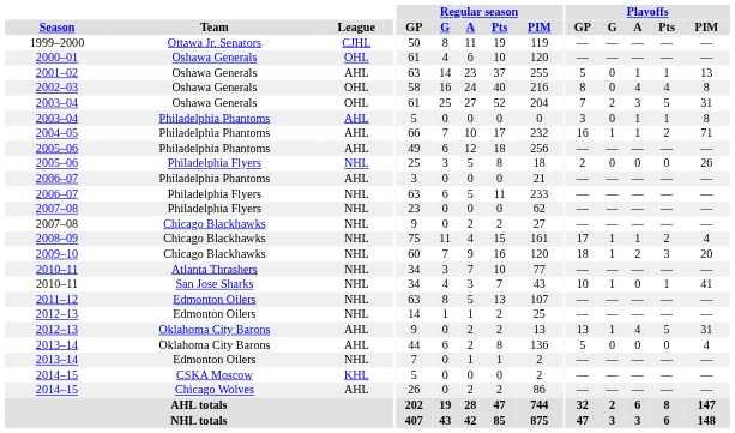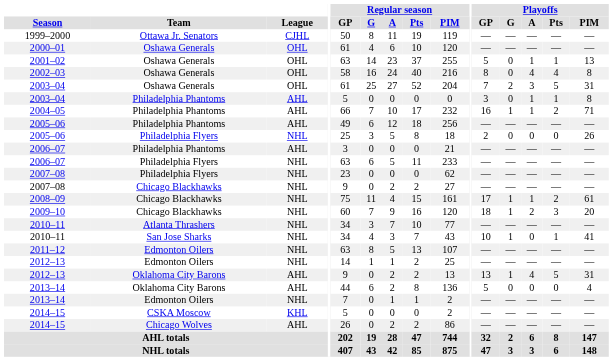 <table border="0" cellpadding="1" cellspacing="0" style="text-align:center; width:60em">
 <tr bgcolor="#e0e0e0">
 <th colspan="3" bgcolor="#ffffff"></th>
 <th rowspan="99" bgcolor="#ffffff"></th>
 <th colspan="5"><a href='#'>Regular season</a></th>
 <th rowspan="99" bgcolor="#ffffff"></th>
 <th colspan="5"><a href='#'>Playoffs</a></th>
 </tr>
 <tr bgcolor="#e0e0e0">
 <th><a href='#'>Season</a></th>
 <th>Team</th>
 <th>League</th>
 <th>GP</th>
 <th><a href='#'>G</a></th>
 <th><a href='#'>A</a></th>
 <th><a href='#'>Pts</a></th>
 <th><a href='#'>PIM</a></th>
 <th>GP</th>
 <th>G</th>
 <th>A</th>
 <th>Pts</th>
 <th>PIM</th>
 </tr>
 <tr>
 <td>1999–2000</td>
 <td><a href='#'>Ottawa Jr. Senators</a></td>
 <td><a href='#'>CJHL</a></td>
 <td>50</td>
 <td>8</td>
 <td>11</td>
 <td>19</td>
 <td>119</td>
 <td>—</td>
 <td>—</td>
 <td>—</td>
 <td>—</td>
 <td>—</td>
 </tr>
 <tr bgcolor="#f0f0f0">
 <td><a href='#'>2000–01</a></td>
 <td><a href='#'>Oshawa Generals</a></td>
 <td><a href='#'>OHL</a></td>
 <td>61</td>
 <td>4</td>
 <td>6</td>
 <td>10</td>
 <td>120</td>
 <td>—</td>
 <td>—</td>
 <td>—</td>
 <td>—</td>
 <td>—</td>
 </tr>
 <tr>
 <td><a href='#'>2001–02</a></td>
 <td>Oshawa Generals</td>
-<td>AHL</td>
+<td>OHL</td>
 <td>63</td>
 <td>14</td>
 <td>23</td>
 <td>37</td>
 <td>255</td>
 <td>5</td>
 <td>0</td>
 <td>1</td>
 <td>1</td>
 <td>13</td>
 </tr>
 <tr bgcolor="#f0f0f0">
 <td><a href='#'>2002–03</a></td>
 <td>Oshawa Generals</td>
 <td>OHL</td>
 <td>58</td>
 <td>16</td>
 <td>24</td>
 <td>40</td>
 <td>216</td>
 <td>8</td>
 <td>0</td>
 <td>4</td>
 <td>4</td>
 <td>8</td>
 </tr>
 <tr>
 <td><a href='#'>2003–04</a></td>
 <td>Oshawa Generals</td>
 <td>OHL</td>
 <td>61</td>
 <td>25</td>
 <td>27</td>
 <td>52</td>
 <td>204</td>
 <td>7</td>
 <td>2</td>
 <td>3</td>
 <td>5</td>
 <td>31</td>
 </tr>
 <tr bgcolor="#f0f0f0">
 <td><a href='#'>2003–04</a></td>
 <td><a href='#'>Philadelphia Phantoms</a></td>
 <td><a href='#'>AHL</a></td>
 <td>5</td>
 <td>0</td>
 <td>0</td>
 <td>0</td>
 <td>0</td>
 <td>3</td>
 <td>0</td>
 <td>1</td>
 <td>1</td>
 <td>8</td>
 </tr>
 <tr>
 <td><a href='#'>2004–05</a></td>
 <td>Philadelphia Phantoms</td>
 <td>AHL</td>
 <td>66</td>
 <td>7</td>
 <td>10</td>
 <td>17</td>
 <td>232</td>
 <td>16</td>
 <td>1</td>
 <td>1</td>
 <td>2</td>
 <td>71</td>
 </tr>
 <tr bgcolor="#f0f0f0">
 <td><a href='#'>2005–06</a></td>
 <td>Philadelphia Phantoms</td>
 <td>AHL</td>
 <td>49</td>
 <td>6</td>
 <td>12</td>
 <td>18</td>
 <td>256</td>
 <td>—</td>
 <td>—</td>
 <td>—</td>
 <td>—</td>
 <td>—</td>
 </tr>
 <tr>
 <td><a href='#'>2005–06</a></td>
 <td><a href='#'>Philadelphia Flyers</a></td>
 <td><a href='#'>NHL</a></td>
 <td>25</td>
 <td>3</td>
 <td>5</td>
 <td>8</td>
 <td>18</td>
 <td>2</td>
 <td>0</td>
 <td>0</td>
 <td>0</td>
 <td>26</td>
 </tr>
 <tr bgcolor="#f0f0f0">
 <td><a href='#'>2006–07</a></td>
 <td>Philadelphia Phantoms</td>
 <td>AHL</td>
 <td>3</td>
 <td>0</td>
 <td>0</td>
 <td>0</td>
 <td>21</td>
 <td>—</td>
 <td>—</td>
 <td>—</td>
 <td>—</td>
 <td>—</td>
 </tr>
 <tr>
 <td><a href='#'>2006–07</a></td>
 <td>Philadelphia Flyers</td>
 <td>NHL</td>
 <td>63</td>
 <td>6</td>
 <td>5</td>
 <td>11</td>
 <td>233</td>
 <td>—</td>
 <td>—</td>
 <td>—</td>
 <td>—</td>
 <td>—</td>
 </tr>
 <tr bgcolor="#f0f0f0">
 <td><a href='#'>2007–08</a></td>
 <td>Philadelphia Flyers</td>
 <td>NHL</td>
 <td>23</td>
 <td>0</td>
 <td>0</td>
 <td>0</td>
 <td>62</td>
 <td>—</td>
 <td>—</td>
 <td>—</td>
 <td>—</td>
 <td>—</td>
 </tr>
 <tr>
 <td>2007–08</td>
 <td><a href='#'>Chicago Blackhawks</a></td>
 <td>NHL</td>
 <td>9</td>
 <td>0</td>
 <td>2</td>
 <td>2</td>
 <td>27</td>
 <td>—</td>
 <td>—</td>
 <td>—</td>
 <td>—</td>
 <td>—</td>
 </tr>
 <tr bgcolor="#f0f0f0">
 <td><a href='#'>2008–09</a></td>
 <td>Chicago Blackhawks</td>
 <td>NHL</td>
 <td>75</td>
 <td>11</td>
 <td>4</td>
 <td>15</td>
 <td>161</td>
 <td>17</td>
 <td>1</td>
 <td>1</td>
 <td>2</td>
-<td>4</td>
+<td>61</td>
 </tr>
 <tr>
 <td><a href='#'>2009–10</a></td>
 <td>Chicago Blackhawks</td>
 <td>NHL</td>
 <td>60</td>
 <td>7</td>
 <td>9</td>
 <td>16</td>
 <td>120</td>
 <td>18</td>
 <td>1</td>
 <td>2</td>
 <td>3</td>
 <td>20</td>
 </tr>
 <tr bgcolor="#f0f0f0">
 <td><a href='#'>2010–11</a></td>
 <td><a href='#'>Atlanta Thrashers</a></td>
 <td>NHL</td>
 <td>34</td>
 <td>3</td>
 <td>7</td>
 <td>10</td>
 <td>77</td>
 <td>—</td>
 <td>—</td>
 <td>—</td>
 <td>—</td>
 <td>—</td>
 </tr>
 <tr>
 <td>2010–11</td>
 <td><a href='#'>San Jose Sharks</a></td>
 <td>NHL</td>
 <td>34</td>
 <td>4</td>
 <td>3</td>
 <td>7</td>
 <td>43</td>
 <td>10</td>
 <td>1</td>
 <td>0</td>
 <td>1</td>
 <td>41</td>
 </tr>
 <tr bgcolor="#f0f0f0">
 <td><a href='#'>2011–12</a></td>
 <td><a href='#'>Edmonton Oilers</a></td>
 <td>NHL</td>
 <td>63</td>
 <td>8</td>
 <td>5</td>
 <td>13</td>
 <td>107</td>
 <td>—</td>
 <td>—</td>
 <td>—</td>
 <td>—</td>
 <td>—</td>
 </tr>
 <tr>
 <td><a href='#'>2012–13</a></td>
 <td>Edmonton Oilers</td>
 <td>NHL</td>
 <td>14</td>
 <td>1</td>
 <td>1</td>
 <td>2</td>
 <td>25</td>
 <td>—</td>
 <td>—</td>
 <td>—</td>
 <td>—</td>
 <td>—</td>
 </tr>
 <tr bgcolor="#f0f0f0">
 <td><a href='#'>2012–13</a></td>
 <td><a href='#'>Oklahoma City Barons</a></td>
 <td>AHL</td>
 <td>9</td>
 <td>0</td>
 <td>2</td>
 <td>2</td>
 <td>13</td>
 <td>13</td>
 <td>1</td>
 <td>4</td>
 <td>5</td>
 <td>31</td>
 </tr>
 <tr>
 <td><a href='#'>2013–14</a></td>
 <td>Oklahoma City Barons</td>
 <td>AHL</td>
 <td>44</td>
 <td>6</td>
 <td>2</td>
 <td>8</td>
 <td>136</td>
 <td>5</td>
 <td>0</td>
 <td>0</td>
 <td>0</td>
 <td>4</td>
 </tr>
 <tr bgcolor="#f0f0f0">
 <td><a href='#'>2013–14</a></td>
 <td>Edmonton Oilers</td>
 <td>NHL</td>
 <td>7</td>
 <td>0</td>
 <td>1</td>
 <td>1</td>
 <td>2</td>
 <td>—</td>
 <td>—</td>
 <td>—</td>
 <td>—</td>
 <td>—</td>
 </tr>
 <tr>
 <td><a href='#'>2014–15</a></td>
 <td><a href='#'>CSKA Moscow</a></td>
 <td><a href='#'>KHL</a></td>
 <td>5</td>
 <td>0</td>
 <td>0</td>
 <td>0</td>
 <td>2</td>
 <td>—</td>
 <td>—</td>
 <td>—</td>
 <td>—</td>
 <td>—</td>
 </tr>
 <tr bgcolor="#f0f0f0">
 <td><a href='#'>2014–15</a></td>
 <td><a href='#'>Chicago Wolves</a></td>
 <td>AHL</td>
 <td>26</td>
 <td>0</td>
 <td>2</td>
 <td>2</td>
 <td>86</td>
 <td>—</td>
 <td>—</td>
 <td>—</td>
 <td>—</td>
 <td>—</td>
 </tr>
 <tr bgcolor="#e0e0e0">
 <th colspan="3">AHL totals</th>
 <th>202</th>
 <th>19</th>
 <th>28</th>
 <th>47</th>
 <th>744</th>
 <th>32</th>
 <th>2</th>
 <th>6</th>
 <th>8</th>
 <th>147</th>
 </tr>
 <tr bgcolor="#e0e0e0">
 <th colspan="3">NHL totals</th>
 <th>407</th>
 <th>43</th>
 <th>42</th>
 <th>85</th>
 <th>875</th>
 <th>47</th>
 <th>3</th>
 <th>3</th>
 <th>6</th>
 <th>148</th>
 </tr>
 </table>
